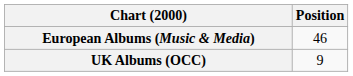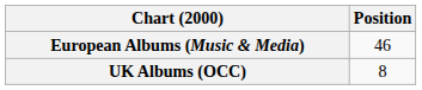 <table class="wikitable sortable plainrowheaders" style="text-align:center">
 <tr>
 <th scope="col" style="width:20em;">Chart (2000)</th>
 <th scope="col">Position</th>
 </tr>
 <tr>
 <th scope="row">European Albums (<em>Music & Media</em>)</th>
 <td>46</td>
 </tr>
 <tr>
 <th scope="row">UK Albums (OCC)</th>
-<td>9</td>
+<td>8</td>
 </tr>
 </table>
